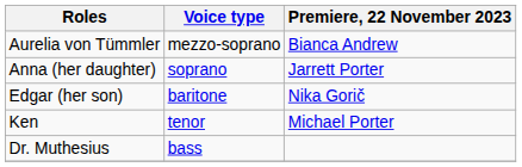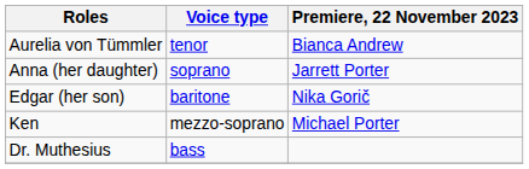 <table class="wikitable">
 <tr>
 <th>Roles</th>
 <th><a href='#'>Voice type</a></th>
 <th>Premiere, 22 November 2023</th>
 </tr>
 <tr>
 <td>Aurelia von Tümmler</td>
-<td>mezzo-soprano</td>
+<td><a href='#'>tenor</a></td>
 <td><a href='#'>Bianca Andrew</a></td>
 </tr>
 <tr>
 <td>Anna (her daughter)</td>
 <td><a href='#'>soprano</a></td>
 <td><a href='#'>Jarrett Porter</a></td>
 </tr>
 <tr>
 <td>Edgar (her son)</td>
 <td><a href='#'>baritone</a></td>
 <td><a href='#'>Nika Gorič</a></td>
 </tr>
 <tr>
 <td>Ken</td>
-<td><a href='#'>tenor</a></td>
+<td>mezzo-soprano</td>
 <td><a href='#'>Michael Porter</a></td>
 </tr>
 <tr>
 <td>Dr. Muthesius</td>
 <td><a href='#'>bass</a></td>
 <td></td>
 </tr>
 <tr>
 </tr>
 </table>
